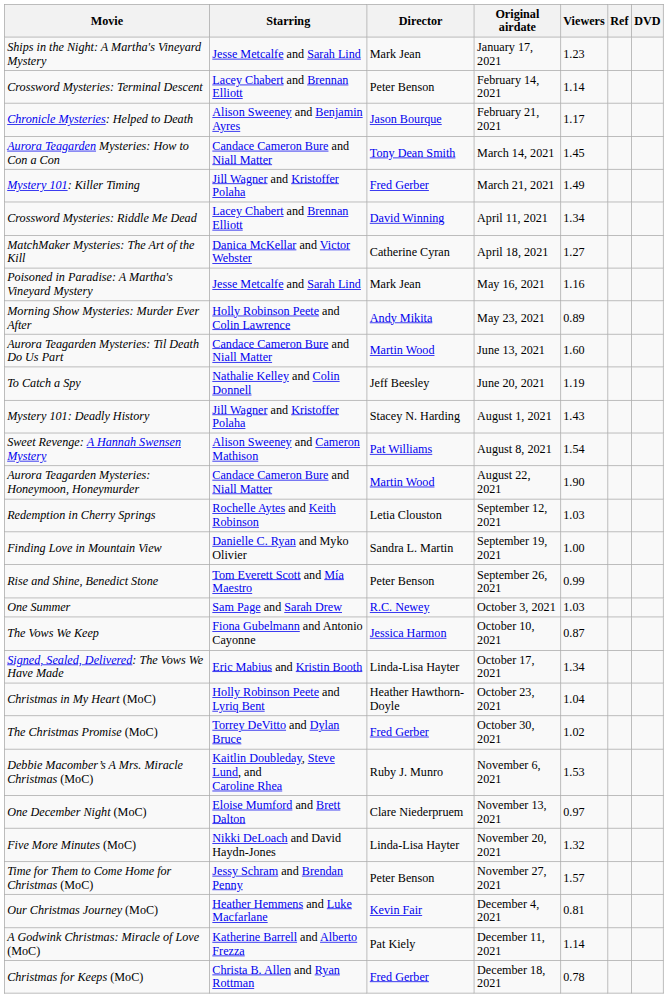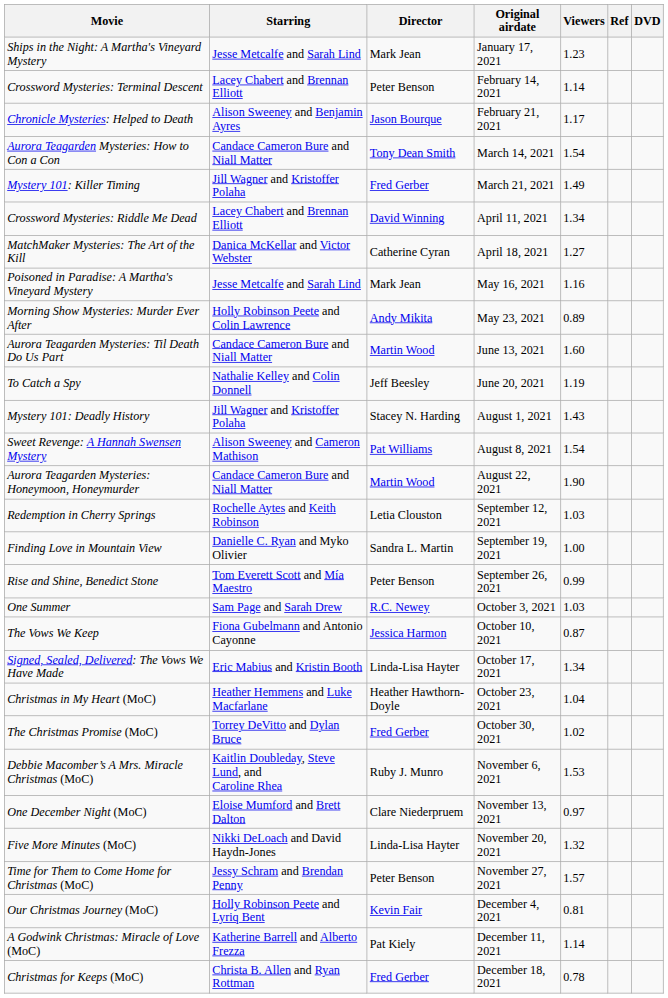 <table class="wikitable sortable">
 <tr>
 <th scope="col" class="unsortable">Movie</th>
 <th scope="col" class="unsortable">Starring</th>
 <th scope="col" class="unsortable">Director</th>
 <th scope="col" class="unsortable">Original airdate</th>
 <th scope="col">Viewers</th>
 <th scope="col" class="unsortable">Ref</th>
 <th scope="col" class="unsortable">DVD</th>
 </tr>
 <tr>
 <td><em>Ships in the Night: A Martha's Vineyard Mystery</em></td>
 <td><a href='#'>Jesse Metcalfe</a> and <a href='#'>Sarah Lind</a></td>
 <td>Mark Jean</td>
 <td>January 17, 2021</td>
 <td>1.23</td>
 <td></td>
 <td></td>
 </tr>
 <tr>
 <td><em>Crossword Mysteries: Terminal Descent</em></td>
 <td><a href='#'>Lacey Chabert</a> and <a href='#'>Brennan Elliott</a></td>
 <td>Peter Benson</td>
 <td>February 14, 2021</td>
 <td>1.14</td>
 <td></td>
 <td></td>
 </tr>
 <tr>
 <td><em><a href='#'>Chronicle Mysteries</a>: Helped to Death</em></td>
 <td><a href='#'>Alison Sweeney</a> and <a href='#'>Benjamin Ayres</a></td>
 <td><a href='#'>Jason Bourque</a></td>
 <td>February 21, 2021</td>
 <td>1.17</td>
 <td></td>
 <td></td>
 </tr>
 <tr>
 <td><em><a href='#'>Aurora Teagarden</a> Mysteries: How to Con a Con</em></td>
 <td><a href='#'>Candace Cameron Bure</a> and <a href='#'>Niall Matter</a></td>
 <td><a href='#'>Tony Dean Smith</a></td>
 <td>March 14, 2021</td>
-<td>1.45</td>
+<td>1.54</td>
 <td></td>
 <td></td>
 </tr>
 <tr>
 <td><em><a href='#'>Mystery 101</a>: Killer Timing</em></td>
 <td><a href='#'>Jill Wagner</a> and <a href='#'>Kristoffer Polaha</a></td>
 <td><a href='#'>Fred Gerber</a></td>
 <td>March 21, 2021</td>
 <td>1.49</td>
 <td></td>
 <td></td>
 </tr>
 <tr>
 <td><em>Crossword Mysteries: Riddle Me Dead</em></td>
 <td><a href='#'>Lacey Chabert</a> and <a href='#'>Brennan Elliott</a></td>
 <td><a href='#'>David Winning</a></td>
 <td>April 11, 2021</td>
 <td>1.34</td>
 <td></td>
 <td></td>
 </tr>
 <tr>
 <td><em>MatchMaker Mysteries: The Art of the Kill</em></td>
 <td><a href='#'>Danica McKellar</a> and <a href='#'>Victor Webster</a></td>
 <td>Catherine Cyran</td>
 <td>April 18, 2021</td>
 <td>1.27</td>
 <td></td>
 <td></td>
 </tr>
 <tr>
 <td><em>Poisoned in Paradise: A Martha's Vineyard Mystery</em></td>
 <td><a href='#'>Jesse Metcalfe</a> and <a href='#'>Sarah Lind</a></td>
 <td>Mark Jean</td>
 <td>May 16, 2021</td>
 <td>1.16</td>
 <td></td>
 <td></td>
 </tr>
 <tr>
 <td><em>Morning Show Mysteries: Murder Ever After</em></td>
 <td><a href='#'>Holly Robinson Peete</a> and <a href='#'>Colin Lawrence</a></td>
 <td><a href='#'>Andy Mikita</a></td>
 <td>May 23, 2021</td>
 <td>0.89</td>
 <td></td>
 <td></td>
 </tr>
 <tr>
 <td><em>Aurora Teagarden Mysteries: Til Death Do Us Part</em></td>
 <td><a href='#'>Candace Cameron Bure</a> and <a href='#'>Niall Matter</a></td>
 <td><a href='#'>Martin Wood</a></td>
 <td>June 13, 2021</td>
 <td>1.60</td>
 <td></td>
 <td></td>
 </tr>
 <tr>
 <td><em>To Catch a Spy</em></td>
 <td><a href='#'>Nathalie Kelley</a> and <a href='#'>Colin Donnell</a></td>
 <td>Jeff Beesley</td>
 <td>June 20, 2021</td>
 <td>1.19</td>
 <td></td>
 <td></td>
 </tr>
 <tr>
 <td><em>Mystery 101: Deadly History</em></td>
 <td><a href='#'>Jill Wagner</a> and <a href='#'>Kristoffer Polaha</a></td>
 <td>Stacey N. Harding</td>
 <td>August 1, 2021</td>
 <td>1.43</td>
 <td></td>
 <td></td>
 </tr>
 <tr>
 <td><em>Sweet Revenge: <a href='#'>A Hannah Swensen Mystery</a></em></td>
 <td><a href='#'>Alison Sweeney</a> and <a href='#'>Cameron Mathison</a></td>
 <td><a href='#'>Pat Williams</a></td>
 <td>August 8, 2021</td>
 <td>1.54</td>
 <td></td>
 <td></td>
 </tr>
 <tr>
 <td><em>Aurora Teagarden Mysteries: Honeymoon, Honeymurder</em></td>
 <td><a href='#'>Candace Cameron Bure</a> and <a href='#'>Niall Matter</a></td>
 <td><a href='#'>Martin Wood</a></td>
 <td>August 22, 2021</td>
 <td>1.90</td>
 <td></td>
 <td></td>
 </tr>
 <tr>
 <td><em>Redemption in Cherry Springs</em></td>
 <td><a href='#'>Rochelle Aytes</a> and <a href='#'>Keith Robinson</a></td>
 <td>Letia Clouston</td>
 <td>September 12, 2021</td>
 <td>1.03</td>
 <td></td>
 <td></td>
 </tr>
 <tr>
 <td><em>Finding Love in Mountain View</em></td>
 <td><a href='#'>Danielle C. Ryan</a> and Myko Olivier</td>
 <td>Sandra L. Martin</td>
 <td>September 19, 2021</td>
 <td>1.00</td>
 <td></td>
 <td></td>
 </tr>
 <tr>
 <td><em>Rise and Shine, Benedict Stone</em></td>
 <td><a href='#'>Tom Everett Scott</a> and <a href='#'>Mía Maestro</a></td>
 <td>Peter Benson</td>
 <td>September 26, 2021</td>
 <td>0.99</td>
 <td></td>
 <td></td>
 </tr>
 <tr>
 <td><em>One Summer</em></td>
 <td><a href='#'>Sam Page</a> and <a href='#'>Sarah Drew</a></td>
 <td><a href='#'>R.C. Newey</a></td>
 <td>October 3, 2021</td>
 <td>1.03</td>
 <td></td>
 <td></td>
 </tr>
 <tr>
 <td><em>The Vows We Keep</em></td>
 <td><a href='#'>Fiona Gubelmann</a> and Antonio Cayonne</td>
 <td><a href='#'>Jessica Harmon</a></td>
 <td>October 10, 2021</td>
 <td>0.87</td>
 <td></td>
 <td></td>
 </tr>
 <tr>
 <td><em><a href='#'>Signed, Sealed, Delivered</a>: The Vows We Have Made</em></td>
 <td><a href='#'>Eric Mabius</a> and <a href='#'>Kristin Booth</a></td>
 <td>Linda-Lisa Hayter</td>
 <td>October 17, 2021</td>
 <td>1.34</td>
 <td></td>
 <td></td>
 </tr>
 <tr id="Christmas in My Heart">
 <td><em>Christmas in My Heart</em> (MoC)</td>
-<td><a href='#'>Holly Robinson Peete</a> and <a href='#'>Lyriq Bent</a></td>
+<td><a href='#'>Heather Hemmens</a> and <a href='#'>Luke Macfarlane</a></td>
 <td>Heather Hawthorn-Doyle</td>
 <td>October 23, 2021</td>
 <td>1.04</td>
 <td></td>
 <td></td>
 </tr>
 <tr>
 <td><em>The Christmas Promise</em> (MoC)</td>
 <td><a href='#'>Torrey DeVitto</a> and <a href='#'>Dylan Bruce</a></td>
 <td><a href='#'>Fred Gerber</a></td>
 <td>October 30, 2021</td>
 <td>1.02</td>
 <td></td>
 <td></td>
 </tr>
 <tr>
 <td><em>Debbie Macomber’s A Mrs. Miracle Christmas</em> (MoC)</td>
 <td><a href='#'>Kaitlin Doubleday</a>, <a href='#'>Steve Lund</a>, and <br><a href='#'>Caroline Rhea</a></td>
 <td>Ruby J. Munro</td>
 <td>November 6, 2021</td>
 <td>1.53</td>
 <td></td>
 <td></td>
 </tr>
 <tr>
 <td><em>One December Night</em> (MoC)</td>
 <td><a href='#'>Eloise Mumford</a> and <a href='#'>Brett Dalton</a></td>
 <td>Clare Niederpruem</td>
 <td>November 13, 2021</td>
 <td>0.97</td>
 <td></td>
 <td></td>
 </tr>
 <tr>
 <td><em>Five More Minutes</em> (MoC)</td>
 <td><a href='#'>Nikki DeLoach</a> and David Haydn-Jones</td>
 <td>Linda-Lisa Hayter</td>
 <td>November 20, 2021</td>
 <td>1.32</td>
 <td></td>
 <td></td>
 </tr>
 <tr>
 <td><em>Time for Them to Come Home for Christmas</em> (MoC)</td>
 <td><a href='#'>Jessy Schram</a> and <a href='#'>Brendan Penny</a></td>
 <td>Peter Benson</td>
 <td>November 27, 2021</td>
 <td>1.57</td>
 <td></td>
 <td></td>
 </tr>
 <tr>
 <td><em>Our Christmas Journey</em> (MoC)</td>
-<td><a href='#'>Heather Hemmens</a> and <a href='#'>Luke Macfarlane</a></td>
+<td><a href='#'>Holly Robinson Peete</a> and <a href='#'>Lyriq Bent</a></td>
 <td><a href='#'>Kevin Fair</a></td>
 <td>December 4, 2021</td>
 <td>0.81</td>
 <td></td>
 <td></td>
 </tr>
 <tr>
 <td><em>A Godwink Christmas: Miracle of Love</em> (MoC)</td>
 <td><a href='#'>Katherine Barrell</a> and <a href='#'>Alberto Frezza</a></td>
 <td>Pat Kiely</td>
 <td>December 11, 2021</td>
 <td>1.14</td>
 <td></td>
 <td></td>
 </tr>
 <tr>
 <td><em>Christmas for Keeps</em> (MoC)</td>
 <td><a href='#'>Christa B. Allen</a> and <a href='#'>Ryan Rottman</a></td>
 <td><a href='#'>Fred Gerber</a></td>
 <td>December 18, 2021</td>
 <td>0.78</td>
 <td></td>
 <td></td>
 </tr>
 </table>
